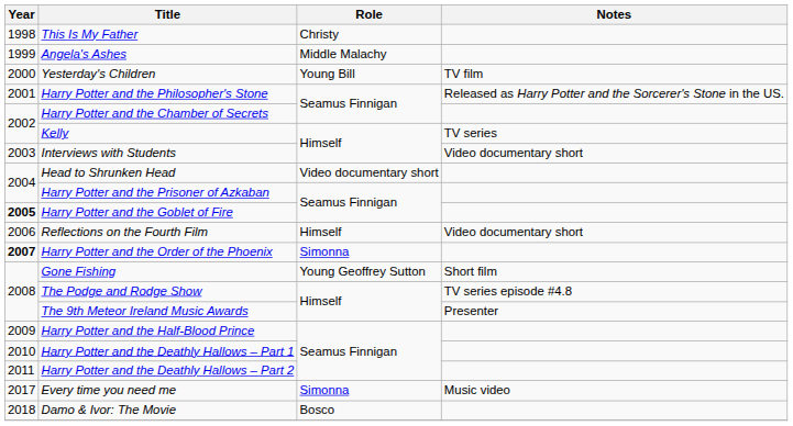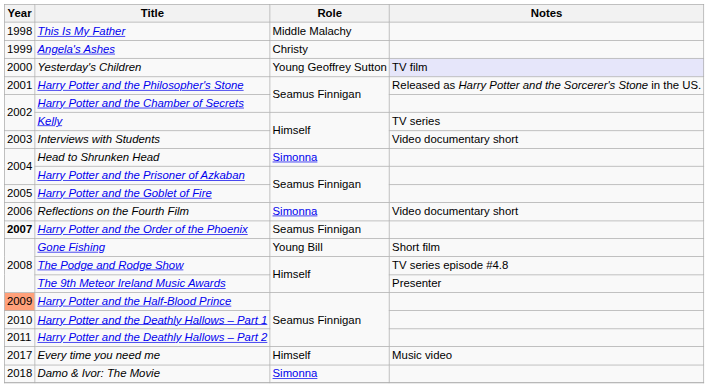 <table class="wikitable">
 <tr>
 <th>Year</th>
 <th>Title</th>
 <th>Role</th>
 <th>Notes</th>
 </tr>
 <tr>
 <td>1998</td>
 <td><em><a href='#'>This Is My Father</a></em></td>
-<td>Christy</td>
+<td>Middle Malachy</td>
 <td></td>
 </tr>
 <tr>
 <td>1999</td>
 <td><em><a href='#'>Angela's Ashes</a></em></td>
-<td>Middle Malachy</td>
+<td>Christy</td>
 <td></td>
 </tr>
 <tr>
 <td>2000</td>
 <td><em>Yesterday's Children</em></td>
-<td>Young Bill</td>
-<td>TV film</td>
+<td>Young Geoffrey Sutton</td>
+<td style="background: lavender;">TV film</td>
 </tr>
 <tr>
 <td>2001</td>
 <td><em><a href='#'>Harry Potter and the Philosopher's Stone</a></em></td>
 <td rowspan=2>Seamus Finnigan</td>
 <td>Released as <em>Harry Potter and the Sorcerer's Stone</em> in the US.</td>
 </tr>
 <tr>
 <td rowspan=2>2002</td>
 <td><em><a href='#'>Harry Potter and the Chamber of Secrets</a></em></td>
 <td></td>
 </tr>
 <tr>
 <td><em><a href='#'>Kelly</a></em></td>
 <td rowspan=2>Himself</td>
 <td>TV series</td>
 </tr>
 <tr>
 <td>2003</td>
 <td><em>Interviews with Students</em></td>
 <td>Video documentary short</td>
 </tr>
 <tr>
 <td rowspan=2>2004</td>
 <td><em>Head to Shrunken Head</em></td>
-<td>Video documentary short</td>
+<td><a href='#'>Simonna</a></td>
 <td></td>
 </tr>
 <tr>
 <td><em><a href='#'>Harry Potter and the Prisoner of Azkaban</a></em></td>
 <td rowspan=2>Seamus Finnigan</td>
 <td></td>
 </tr>
 <tr>
-<td><strong>2005</strong></td>
+<td>2005</td>
 <td><em><a href='#'>Harry Potter and the Goblet of Fire</a></em></td>
 <td></td>
 </tr>
 <tr>
 <td>2006</td>
 <td><em>Reflections on the Fourth Film</em></td>
-<td>Himself</td>
+<td><a href='#'>Simonna</a></td>
 <td>Video documentary short</td>
 </tr>
 <tr>
 <td><strong>2007</strong></td>
 <td><em><a href='#'>Harry Potter and the Order of the Phoenix</a></em></td>
-<td><a href='#'>Simonna</a></td>
+<td>Seamus Finnigan</td>
 <td></td>
 </tr>
 <tr>
 <td rowspan=3>2008</td>
 <td><em><a href='#'>Gone Fishing</a></em></td>
-<td>Young Geoffrey Sutton</td>
+<td>Young Bill</td>
 <td>Short film</td>
 </tr>
 <tr>
 <td><em><a href='#'>The Podge and Rodge Show</a></em></td>
 <td rowspan=2>Himself</td>
 <td>TV series episode #4.8</td>
 </tr>
 <tr>
 <td><em><a href='#'>The 9th Meteor Ireland Music Awards</a></em></td>
 <td>Presenter</td>
 </tr>
 <tr>
-<td>2009</td>
+<td style="background: lightsalmon;">2009</td>
 <td><em><a href='#'>Harry Potter and the Half-Blood Prince</a></em></td>
 <td rowspan=3>Seamus Finnigan</td>
 <td></td>
 </tr>
 <tr>
 <td>2010</td>
 <td><em><a href='#'>Harry Potter and the Deathly Hallows – Part 1</a></em></td>
 <td></td>
 </tr>
 <tr>
 <td>2011</td>
 <td><em><a href='#'>Harry Potter and the Deathly Hallows – Part 2</a></em></td>
 <td></td>
 </tr>
 <tr>
 <td>2017</td>
 <td><em>Every time you need me</em></td>
-<td><a href='#'>Simonna</a></td>
+<td>Himself</td>
 <td>Music video</td>
 </tr>
 <tr>
 <td>2018</td>
 <td><em>Damo & Ivor: The Movie</em></td>
-<td>Bosco</td>
+<td><a href='#'>Simonna</a></td>
 <td></td>
 </tr>
 <tr>
 </tr>
 </table>
